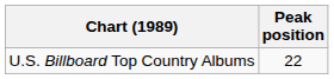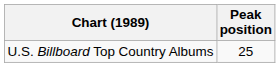 <table class="wikitable">
 <tr>
 <th>Chart (1989)</th>
 <th>Peak<br>position</th>
 </tr>
 <tr>
 <td>U.S. <em>Billboard</em> Top Country Albums</td>
-<td align="center">22</td>
+<td align="center">25</td>
 </tr>
 </table>
